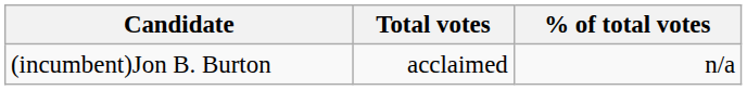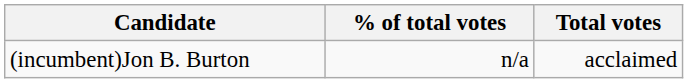 <table class="wikitable" width="475">
 <tr>
 <th align="left">Candidate</th>
+<th align="right">% of total votes</th>
 <th align="right">Total votes</th>
-<th align="right">% of total votes</th>
 </tr>
 <tr>
 <td align="left">(incumbent)Jon B. Burton</td>
+<td align="right">n/a</td>
 <td align="right">acclaimed</td>
-<td align="right">n/a</td>
 </tr>
 </table>
